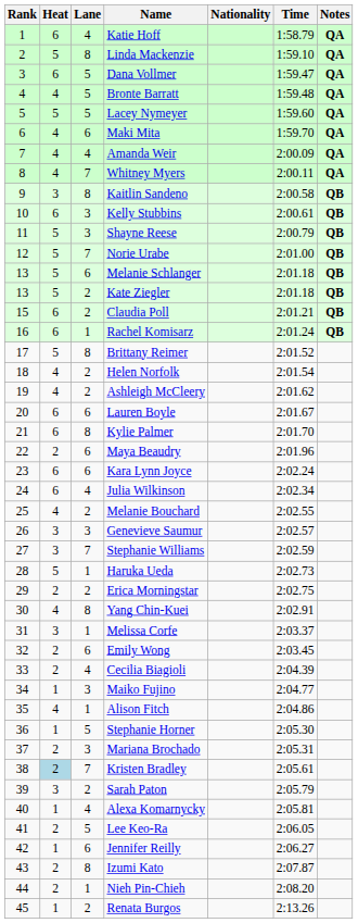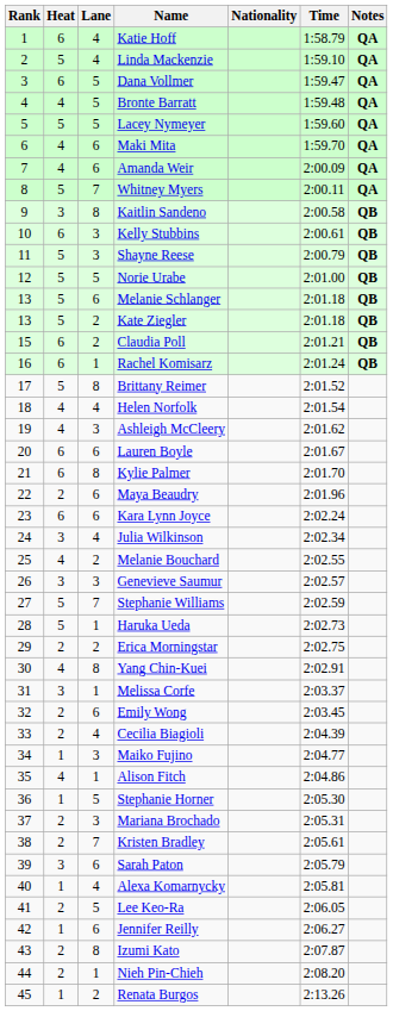 <table class="wikitable sortable" style="text-align:center">
 <tr>
 <th>Rank</th>
 <th>Heat</th>
 <th>Lane</th>
 <th>Name</th>
 <th>Nationality</th>
 <th>Time</th>
 <th>Notes</th>
 </tr>
 <tr bgcolor=ccffcc>
 <td>1</td>
 <td>6</td>
 <td>4</td>
 <td align=left><a href='#'>Katie Hoff</a></td>
 <td align=left></td>
 <td>1:58.79</td>
 <td><strong>QA</strong></td>
 </tr>
 <tr bgcolor=ccffcc>
 <td>2</td>
 <td>5</td>
-<td>8</td>
+<td>4</td>
 <td align=left><a href='#'>Linda Mackenzie</a></td>
 <td align=left></td>
 <td>1:59.10</td>
 <td><strong>QA</strong></td>
 </tr>
 <tr bgcolor=ccffcc>
 <td>3</td>
 <td>6</td>
 <td>5</td>
 <td align=left><a href='#'>Dana Vollmer</a></td>
 <td align=left></td>
 <td>1:59.47</td>
 <td><strong>QA</strong></td>
 </tr>
 <tr bgcolor=ccffcc>
 <td>4</td>
 <td>4</td>
 <td>5</td>
 <td align=left><a href='#'>Bronte Barratt</a></td>
 <td align=left></td>
 <td>1:59.48</td>
 <td><strong>QA</strong></td>
 </tr>
 <tr bgcolor=ccffcc>
 <td>5</td>
 <td>5</td>
 <td>5</td>
 <td align=left><a href='#'>Lacey Nymeyer</a></td>
 <td align=left></td>
 <td>1:59.60</td>
 <td><strong>QA</strong></td>
 </tr>
 <tr bgcolor=ccffcc>
 <td>6</td>
 <td>4</td>
 <td>6</td>
 <td align=left><a href='#'>Maki Mita</a></td>
 <td align=left></td>
 <td>1:59.70</td>
 <td><strong>QA</strong></td>
 </tr>
 <tr bgcolor=ccffcc>
 <td>7</td>
 <td>4</td>
-<td>4</td>
+<td>6</td>
 <td align=left><a href='#'>Amanda Weir</a></td>
 <td align=left></td>
 <td>2:00.09</td>
 <td><strong>QA</strong></td>
 </tr>
 <tr bgcolor=ccffcc>
 <td>8</td>
-<td>4</td>
+<td>5</td>
 <td>7</td>
 <td align=left><a href='#'>Whitney Myers</a></td>
 <td align=left></td>
 <td>2:00.11</td>
 <td><strong>QA</strong></td>
 </tr>
 <tr bgcolor=ddffdd>
 <td>9</td>
 <td>3</td>
 <td>8</td>
 <td align=left><a href='#'>Kaitlin Sandeno</a></td>
 <td align=left></td>
 <td>2:00.58</td>
 <td><strong>QB</strong></td>
 </tr>
 <tr bgcolor=ddffdd>
 <td>10</td>
 <td>6</td>
 <td>3</td>
 <td align=left><a href='#'>Kelly Stubbins</a></td>
 <td align=left></td>
 <td>2:00.61</td>
 <td><strong>QB</strong></td>
 </tr>
 <tr bgcolor=ddffdd>
 <td>11</td>
 <td>5</td>
 <td>3</td>
 <td align=left><a href='#'>Shayne Reese</a></td>
 <td align=left></td>
 <td>2:00.79</td>
 <td><strong>QB</strong></td>
 </tr>
 <tr bgcolor=ddffdd>
 <td>12</td>
 <td>5</td>
-<td>7</td>
+<td>5</td>
 <td align=left><a href='#'>Norie Urabe</a></td>
 <td align=left></td>
 <td>2:01.00</td>
 <td><strong>QB</strong></td>
 </tr>
 <tr bgcolor=ddffdd>
 <td>13</td>
 <td>5</td>
 <td>6</td>
 <td align=left><a href='#'>Melanie Schlanger</a></td>
 <td align=left></td>
 <td>2:01.18</td>
 <td><strong>QB</strong></td>
 </tr>
 <tr bgcolor=ddffdd>
 <td>13</td>
 <td>5</td>
 <td>2</td>
 <td align=left><a href='#'>Kate Ziegler</a></td>
 <td align=left></td>
 <td>2:01.18</td>
 <td><strong>QB</strong></td>
 </tr>
 <tr bgcolor=ddffdd>
 <td>15</td>
 <td>6</td>
 <td>2</td>
 <td align=left><a href='#'>Claudia Poll</a></td>
 <td align=left></td>
 <td>2:01.21</td>
 <td><strong>QB</strong></td>
 </tr>
 <tr bgcolor=ddffdd>
 <td>16</td>
 <td>6</td>
 <td>1</td>
 <td align=left><a href='#'>Rachel Komisarz</a></td>
 <td align=left></td>
 <td>2:01.24</td>
 <td><strong>QB</strong></td>
 </tr>
 <tr>
 <td>17</td>
 <td>5</td>
 <td>8</td>
 <td align=left><a href='#'>Brittany Reimer</a></td>
 <td align=left></td>
 <td>2:01.52</td>
 <td></td>
 </tr>
 <tr>
 <td>18</td>
 <td>4</td>
-<td>2</td>
+<td>4</td>
 <td align=left><a href='#'>Helen Norfolk</a></td>
 <td align=left></td>
 <td>2:01.54</td>
 <td></td>
 </tr>
 <tr>
 <td>19</td>
 <td>4</td>
-<td>2</td>
+<td>3</td>
 <td align=left><a href='#'>Ashleigh McCleery</a></td>
 <td align=left></td>
 <td>2:01.62</td>
 <td></td>
 </tr>
 <tr>
 <td>20</td>
 <td>6</td>
 <td>6</td>
 <td align=left><a href='#'>Lauren Boyle</a></td>
 <td align=left></td>
 <td>2:01.67</td>
 <td></td>
 </tr>
 <tr>
 <td>21</td>
 <td>6</td>
 <td>8</td>
 <td align=left><a href='#'>Kylie Palmer</a></td>
 <td align=left></td>
 <td>2:01.70</td>
 <td></td>
 </tr>
 <tr>
 <td>22</td>
 <td>2</td>
 <td>6</td>
 <td align=left><a href='#'>Maya Beaudry</a></td>
 <td align=left></td>
 <td>2:01.96</td>
 <td></td>
 </tr>
 <tr>
 <td>23</td>
 <td>6</td>
 <td>6</td>
 <td align=left><a href='#'>Kara Lynn Joyce</a></td>
 <td align=left></td>
 <td>2:02.24</td>
 <td></td>
 </tr>
 <tr>
 <td>24</td>
-<td>6</td>
+<td>3</td>
 <td>4</td>
 <td align=left><a href='#'>Julia Wilkinson</a></td>
 <td align=left></td>
 <td>2:02.34</td>
 <td></td>
 </tr>
 <tr>
 <td>25</td>
 <td>4</td>
 <td>2</td>
 <td align=left><a href='#'>Melanie Bouchard</a></td>
 <td align=left></td>
 <td>2:02.55</td>
 <td></td>
 </tr>
 <tr>
 <td>26</td>
 <td>3</td>
 <td>3</td>
 <td align=left><a href='#'>Genevieve Saumur</a></td>
 <td align=left></td>
 <td>2:02.57</td>
 <td></td>
 </tr>
 <tr>
 <td>27</td>
-<td>3</td>
+<td>5</td>
 <td>7</td>
 <td align=left><a href='#'>Stephanie Williams</a></td>
 <td align=left></td>
 <td>2:02.59</td>
 <td></td>
 </tr>
 <tr>
 <td>28</td>
 <td>5</td>
 <td>1</td>
 <td align=left><a href='#'>Haruka Ueda</a></td>
 <td align=left></td>
 <td>2:02.73</td>
 <td></td>
 </tr>
 <tr>
 <td>29</td>
 <td>2</td>
 <td>2</td>
 <td align=left><a href='#'>Erica Morningstar</a></td>
 <td align=left></td>
 <td>2:02.75</td>
 <td></td>
 </tr>
 <tr>
 <td>30</td>
 <td>4</td>
 <td>8</td>
 <td align=left><a href='#'>Yang Chin-Kuei</a></td>
 <td align=left></td>
 <td>2:02.91</td>
 <td></td>
 </tr>
 <tr>
 <td>31</td>
 <td>3</td>
 <td>1</td>
 <td align=left><a href='#'>Melissa Corfe</a></td>
 <td align=left></td>
 <td>2:03.37</td>
 <td></td>
 </tr>
 <tr>
 <td>32</td>
 <td>2</td>
 <td>6</td>
 <td align=left><a href='#'>Emily Wong</a></td>
 <td align=left></td>
 <td>2:03.45</td>
 <td></td>
 </tr>
 <tr>
 <td>33</td>
 <td>2</td>
 <td>4</td>
 <td align=left><a href='#'>Cecilia Biagioli</a></td>
 <td align=left></td>
 <td>2:04.39</td>
 <td></td>
 </tr>
 <tr>
 <td>34</td>
 <td>1</td>
 <td>3</td>
 <td align=left><a href='#'>Maiko Fujino</a></td>
 <td align=left></td>
 <td>2:04.77</td>
 <td></td>
 </tr>
 <tr>
 <td>35</td>
 <td>4</td>
 <td>1</td>
 <td align=left><a href='#'>Alison Fitch</a></td>
 <td align=left></td>
 <td>2:04.86</td>
 <td></td>
 </tr>
 <tr>
 <td>36</td>
 <td>1</td>
 <td>5</td>
 <td align=left><a href='#'>Stephanie Horner</a></td>
 <td align=left></td>
 <td>2:05.30</td>
 <td></td>
 </tr>
 <tr>
 <td>37</td>
 <td>2</td>
 <td>3</td>
 <td align=left><a href='#'>Mariana Brochado</a></td>
 <td align=left></td>
 <td>2:05.31</td>
 <td></td>
 </tr>
 <tr>
 <td>38</td>
-<td style="background: lightblue;">2</td>
+<td>2</td>
 <td>7</td>
 <td align=left><a href='#'>Kristen Bradley</a></td>
 <td align=left></td>
 <td>2:05.61</td>
 <td></td>
 </tr>
 <tr>
 <td>39</td>
 <td>3</td>
-<td>2</td>
+<td>6</td>
 <td align=left><a href='#'>Sarah Paton</a></td>
 <td align=left></td>
 <td>2:05.79</td>
 <td></td>
 </tr>
 <tr>
 <td>40</td>
 <td>1</td>
 <td>4</td>
 <td align=left><a href='#'>Alexa Komarnycky</a></td>
 <td align=left></td>
 <td>2:05.81</td>
 <td></td>
 </tr>
 <tr>
 <td>41</td>
 <td>2</td>
 <td>5</td>
 <td align=left><a href='#'>Lee Keo-Ra</a></td>
 <td align=left></td>
 <td>2:06.05</td>
 <td></td>
 </tr>
 <tr>
 <td>42</td>
 <td>1</td>
 <td>6</td>
 <td align=left><a href='#'>Jennifer Reilly</a></td>
 <td align=left></td>
 <td>2:06.27</td>
 <td></td>
 </tr>
 <tr>
 <td>43</td>
 <td>2</td>
 <td>8</td>
 <td align=left><a href='#'>Izumi Kato</a></td>
 <td align=left></td>
 <td>2:07.87</td>
 <td></td>
 </tr>
 <tr>
 <td>44</td>
 <td>2</td>
 <td>1</td>
 <td align=left><a href='#'>Nieh Pin-Chieh</a></td>
 <td align=left></td>
 <td>2:08.20</td>
 <td></td>
 </tr>
 <tr>
 <td>45</td>
 <td>1</td>
 <td>2</td>
 <td align=left><a href='#'>Renata Burgos</a></td>
 <td align=left></td>
 <td>2:13.26</td>
 <td></td>
 </tr>
 </table>
